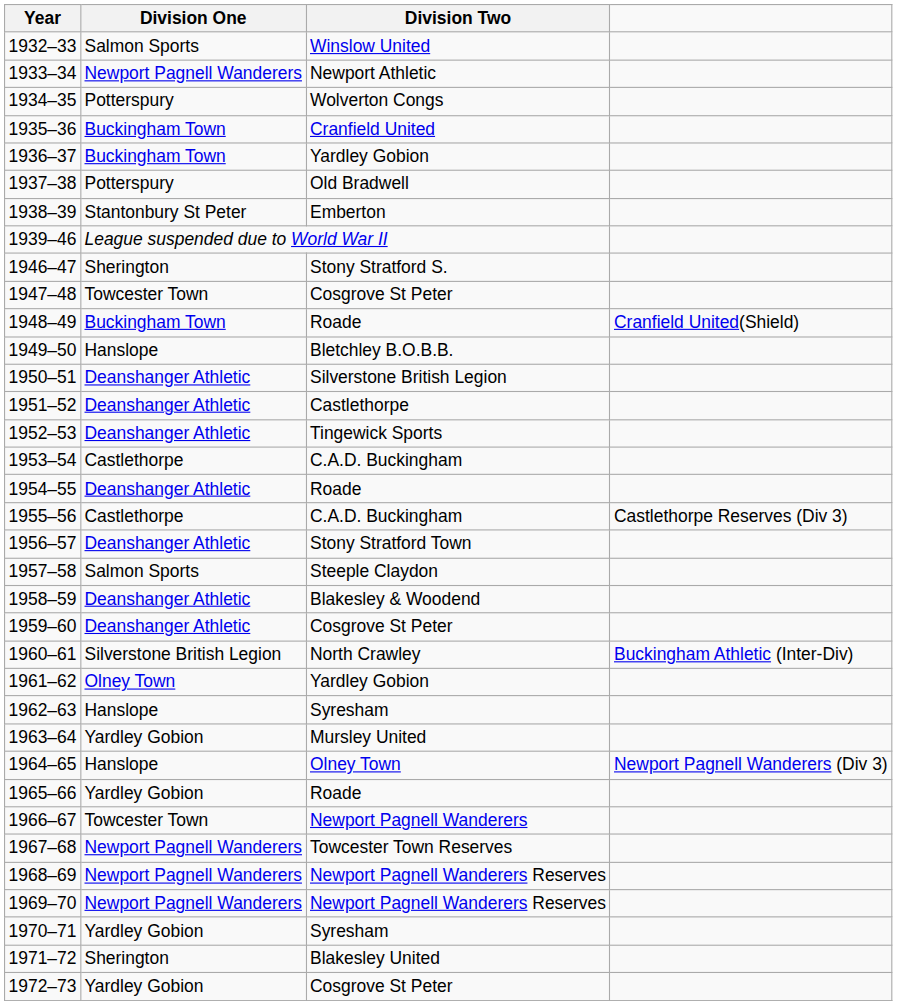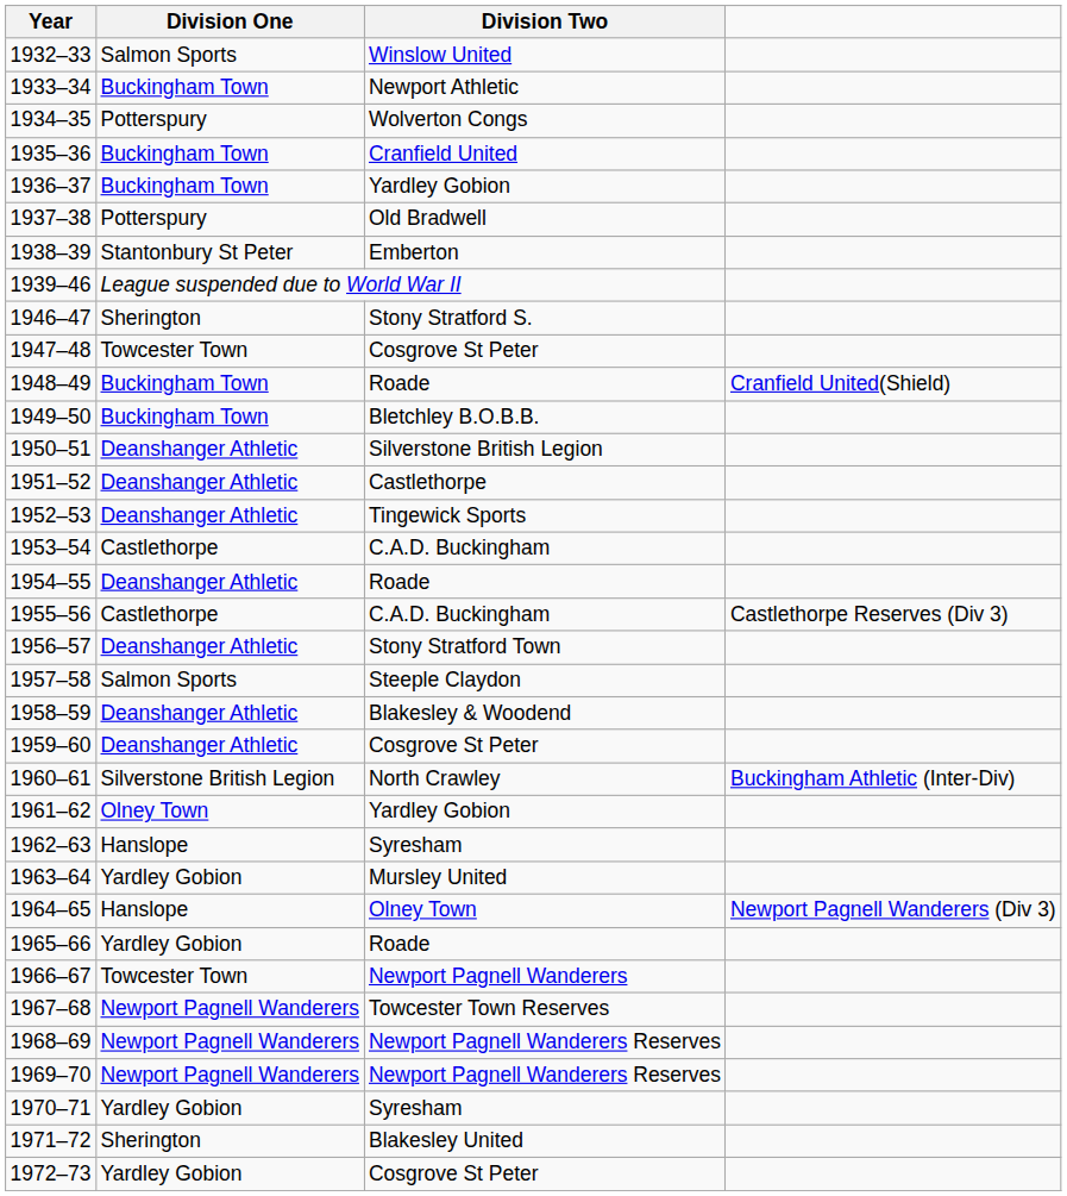 <table class="wikitable">
 <tr>
 <th>Year</th>
 <th>Division One</th>
 <th>Division Two</th>
 <td></td>
 </tr>
 <tr>
 <td align="center">1932–33</td>
 <td>Salmon Sports</td>
 <td><a href='#'>Winslow United</a></td>
 <td></td>
 </tr>
 <tr>
 <td align="center">1933–34</td>
-<td><a href='#'>Newport Pagnell Wanderers</a></td>
+<td><a href='#'>Buckingham Town</a></td>
 <td>Newport Athletic</td>
 <td></td>
 </tr>
 <tr>
 <td align="center">1934–35</td>
 <td>Potterspury</td>
 <td>Wolverton Congs</td>
 <td></td>
 </tr>
 <tr>
 <td align="center">1935–36</td>
 <td><a href='#'>Buckingham Town</a></td>
 <td><a href='#'>Cranfield United</a></td>
 <td></td>
 </tr>
 <tr>
 <td align="center">1936–37</td>
 <td><a href='#'>Buckingham Town</a></td>
 <td>Yardley Gobion</td>
 <td></td>
 </tr>
 <tr>
 <td align="center">1937–38</td>
 <td>Potterspury</td>
 <td>Old Bradwell</td>
 <td></td>
 </tr>
 <tr>
 <td align="center">1938–39</td>
 <td>Stantonbury St Peter</td>
 <td>Emberton</td>
 <td></td>
 </tr>
 <tr>
 <td align="center">1939–46</td>
 <td colspan="2"><em>League suspended due to <a href='#'>World War II</a></em></td>
 <td></td>
 </tr>
 <tr>
 <td align="center">1946–47</td>
 <td>Sherington</td>
 <td>Stony Stratford S.</td>
 <td></td>
 </tr>
 <tr>
 <td align="center">1947–48</td>
 <td>Towcester Town</td>
 <td>Cosgrove St Peter</td>
 <td></td>
 </tr>
 <tr>
 <td align="center">1948–49</td>
 <td><a href='#'>Buckingham Town</a></td>
 <td>Roade</td>
 <td><a href='#'>Cranfield United</a>(Shield)</td>
 </tr>
 <tr>
 <td align="center">1949–50</td>
-<td>Hanslope</td>
+<td><a href='#'>Buckingham Town</a></td>
 <td>Bletchley B.O.B.B.</td>
 <td></td>
 </tr>
 <tr>
 <td align="center">1950–51</td>
 <td><a href='#'>Deanshanger Athletic</a></td>
 <td>Silverstone British Legion</td>
 <td></td>
 </tr>
 <tr>
 <td align="center">1951–52</td>
 <td><a href='#'>Deanshanger Athletic</a></td>
 <td>Castlethorpe</td>
 <td></td>
 </tr>
 <tr>
 <td align="center">1952–53</td>
 <td><a href='#'>Deanshanger Athletic</a></td>
 <td>Tingewick Sports</td>
 <td></td>
 </tr>
 <tr>
 <td align="center">1953–54</td>
 <td>Castlethorpe</td>
 <td>C.A.D. Buckingham</td>
 <td></td>
 </tr>
 <tr>
 <td align="center">1954–55</td>
 <td><a href='#'>Deanshanger Athletic</a></td>
 <td>Roade</td>
 <td></td>
 </tr>
 <tr>
 <td align="center">1955–56</td>
 <td>Castlethorpe</td>
 <td>C.A.D. Buckingham</td>
 <td>Castlethorpe Reserves (Div 3)</td>
 </tr>
 <tr>
 <td align="center">1956–57</td>
 <td><a href='#'>Deanshanger Athletic</a></td>
 <td>Stony Stratford Town</td>
 <td></td>
 </tr>
 <tr>
 <td align="center">1957–58</td>
 <td>Salmon Sports</td>
 <td>Steeple Claydon</td>
 <td></td>
 </tr>
 <tr>
 <td align="center">1958–59</td>
 <td><a href='#'>Deanshanger Athletic</a></td>
 <td>Blakesley & Woodend</td>
 <td></td>
 </tr>
 <tr>
 <td align="center">1959–60</td>
 <td><a href='#'>Deanshanger Athletic</a></td>
 <td>Cosgrove St Peter</td>
 <td></td>
 </tr>
 <tr>
 <td align="center">1960–61</td>
 <td>Silverstone British Legion</td>
 <td>North Crawley</td>
 <td><a href='#'>Buckingham Athletic</a> (Inter-Div)</td>
 </tr>
 <tr>
 <td align="center">1961–62</td>
 <td><a href='#'>Olney Town</a></td>
 <td>Yardley Gobion</td>
 <td></td>
 </tr>
 <tr>
 <td align="center">1962–63</td>
 <td>Hanslope</td>
 <td>Syresham</td>
 <td></td>
 </tr>
 <tr>
 <td align="center">1963–64</td>
 <td>Yardley Gobion</td>
 <td>Mursley United</td>
 <td></td>
 </tr>
 <tr>
 <td align="center">1964–65</td>
 <td>Hanslope</td>
 <td><a href='#'>Olney Town</a></td>
 <td><a href='#'>Newport Pagnell Wanderers</a> (Div 3)</td>
 </tr>
 <tr>
 <td align="center">1965–66</td>
 <td>Yardley Gobion</td>
 <td>Roade</td>
 <td></td>
 </tr>
 <tr>
 <td align="center">1966–67</td>
 <td>Towcester Town</td>
 <td><a href='#'>Newport Pagnell Wanderers</a></td>
 <td></td>
 </tr>
 <tr>
 <td align="center">1967–68</td>
 <td><a href='#'>Newport Pagnell Wanderers</a></td>
 <td>Towcester Town Reserves</td>
 <td></td>
 </tr>
 <tr>
 <td align="center">1968–69</td>
 <td><a href='#'>Newport Pagnell Wanderers</a></td>
 <td><a href='#'>Newport Pagnell Wanderers</a> Reserves</td>
 <td></td>
 </tr>
 <tr>
 <td align="center">1969–70</td>
 <td><a href='#'>Newport Pagnell Wanderers</a></td>
 <td><a href='#'>Newport Pagnell Wanderers</a> Reserves</td>
 <td></td>
 </tr>
 <tr>
 <td align="center">1970–71</td>
 <td>Yardley Gobion</td>
 <td>Syresham</td>
 <td></td>
 </tr>
 <tr>
 <td align="center">1971–72</td>
 <td>Sherington</td>
 <td>Blakesley United</td>
 <td></td>
 </tr>
 <tr>
 <td align="center">1972–73</td>
 <td>Yardley Gobion</td>
 <td>Cosgrove St Peter</td>
 <td></td>
 </tr>
 <tr>
 </tr>
 </table>
